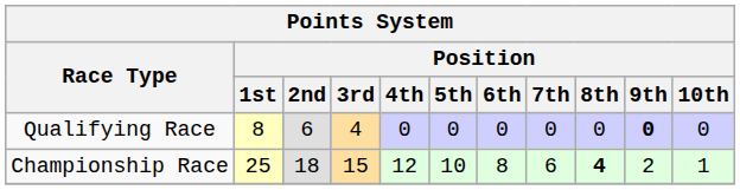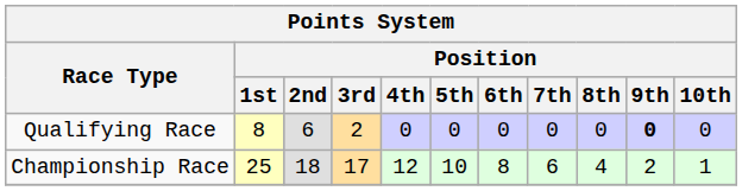 <table class="wikitable" style="font-size: 90%;">
 <tr>
 <th colspan=11>Points System</th>
 </tr>
 <tr>
 <th rowspan=2>Race Type</th>
 <th colspan=10>Position</th>
 </tr>
 <tr>
 <th>1st</th>
 <th>2nd</th>
 <th>3rd</th>
 <th>4th</th>
 <th>5th</th>
 <th>6th</th>
 <th>7th</th>
 <th>8th</th>
 <th>9th</th>
 <th>10th</th>
 </tr>
 <tr>
 <td align=center>Qualifying Race</td>
 <td style="background:#FFFFBF;" align="center">8</td>
 <td style="background:#DFDFDF;" align="center">6</td>
-<td style="background:#FFDF9F;" align="center">4</td>
+<td style="background:#FFDF9F;" align="center">2</td>
 <td style="background:#CFCFFF;" align="center">0</td>
 <td style="background:#CFCFFF;" align="center">0</td>
 <td style="background:#CFCFFF;" align="center">0</td>
 <td style="background:#CFCFFF;" align="center">0</td>
 <td style="background:#CFCFFF;" align="center">0</td>
 <td style="background:#CFCFFF;" align="center"><strong>0</strong></td>
 <td style="background:#CFCFFF;" align="center">0</td>
 </tr>
 <tr>
 <td align=center>Championship Race</td>
 <td style="background:#FFFFBF;" align="center">25</td>
 <td style="background:#DFDFDF;" align="center">18</td>
-<td style="background:#FFDF9F;" align="center">15</td>
+<td style="background:#FFDF9F;" align="center">17</td>
 <td style="background:#DFFFDF;" align="center">12</td>
 <td style="background:#DFFFDF;" align="center">10</td>
 <td style="background:#DFFFDF;" align="center">8</td>
 <td style="background:#DFFFDF;" align="center">6</td>
-<td style="background:#DFFFDF;" align="center"><strong>4</strong></td>
+<td style="background:#DFFFDF;" align="center">4</td>
 <td style="background:#DFFFDF;" align="center">2</td>
 <td style="background:#DFFFDF;" align="center">1</td>
 </tr>
 <tr>
 </tr>
 </table>
